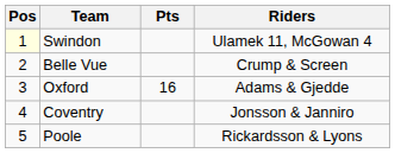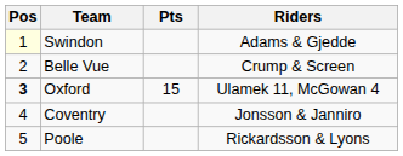 <table class=wikitable>
 <tr>
 <th width=25px>Pos</th>
 <th width=100px>Team</th>
 <th width=50px>Pts</th>
 <th width=200px>Riders</th>
 </tr>
 <tr align=center>
 <td style="background: lightyellow;">1</td>
 <td align=left>Swindon</td>
 <td></td>
-<td>Ulamek 11, McGowan 4</td>
+<td>Adams & Gjedde</td>
 </tr>
 <tr align=center>
 <td>2</td>
 <td align=left>Belle Vue</td>
 <td></td>
 <td>Crump & Screen</td>
 </tr>
 <tr align=center>
-<td>3</td>
+<td><strong>3</strong></td>
 <td align=left>Oxford</td>
-<td>16</td>
-<td>Adams & Gjedde</td>
+<td>15</td>
+<td>Ulamek 11, McGowan 4</td>
 </tr>
 <tr align=center>
 <td>4</td>
 <td align=left>Coventry</td>
 <td></td>
 <td>Jonsson & Janniro</td>
 </tr>
 <tr align=center>
 <td>5</td>
 <td align=left>Poole</td>
 <td></td>
 <td>Rickardsson & Lyons</td>
 </tr>
 </table>
